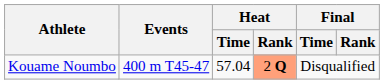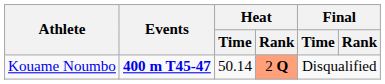 <table class=wikitable style="font-size:90%">
 <tr>
 <th rowspan="2">Athlete</th>
 <th rowspan="2">Events</th>
 <th colspan="2">Heat</th>
 <th colspan="2">Final</th>
 </tr>
 <tr>
 <th>Time</th>
 <th>Rank</th>
 <th>Time</th>
 <th>Rank</th>
 </tr>
 <tr align=center>
 <td align=left><a href='#'>Kouame Noumbo</a></td>
-<td align=left><a href='#'>400 m T45-47</a></td>
-<td>57.04</td>
+<td align=left><strong><a href='#'>400 m T45-47</a></strong></td>
+<td>50.14</td>
 <td style="background: lightsalmon;">2 <strong>Q</strong></td>
 <td colspan=2>Disqualified</td>
 </tr>
 </table>
